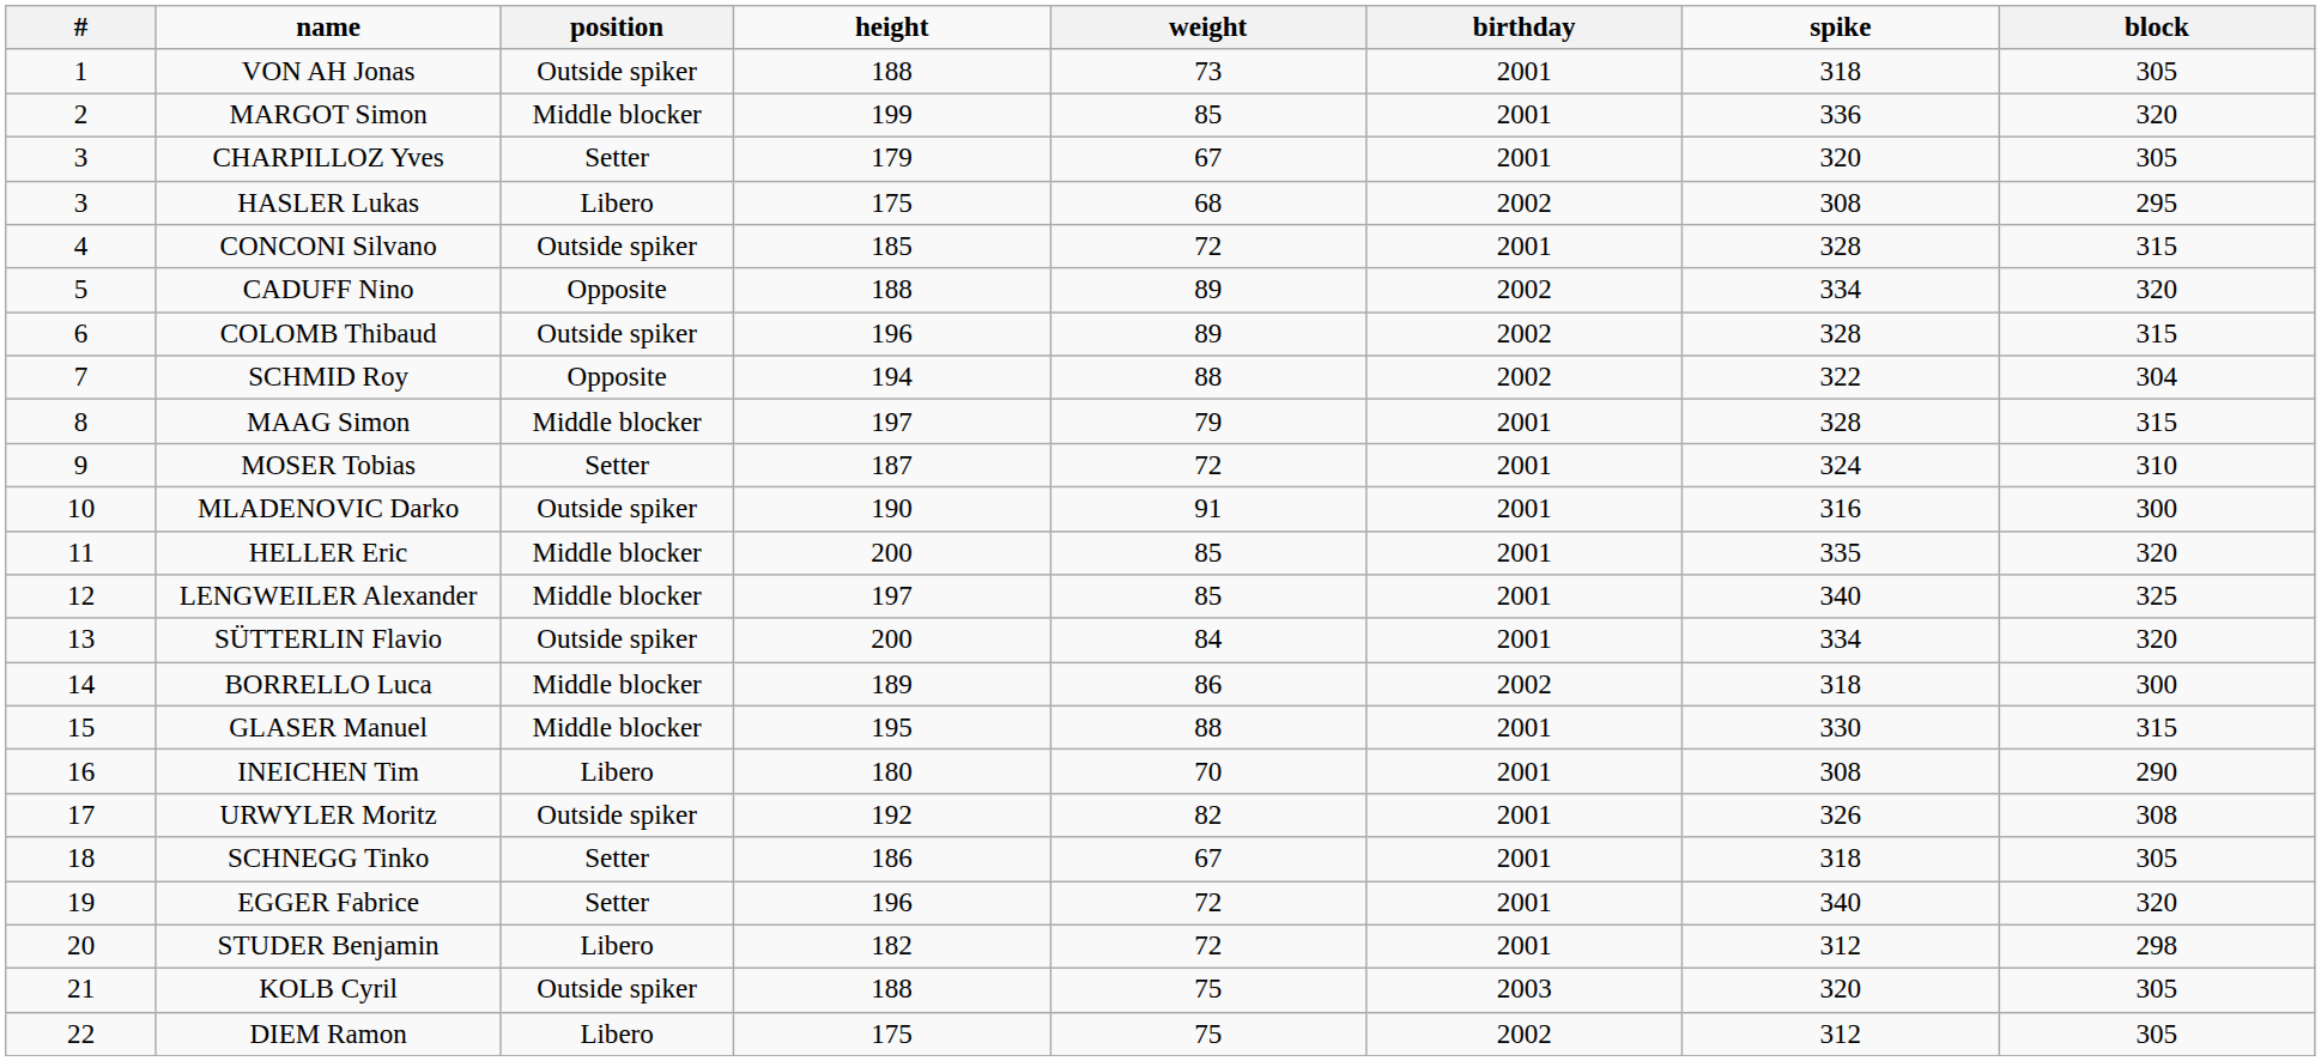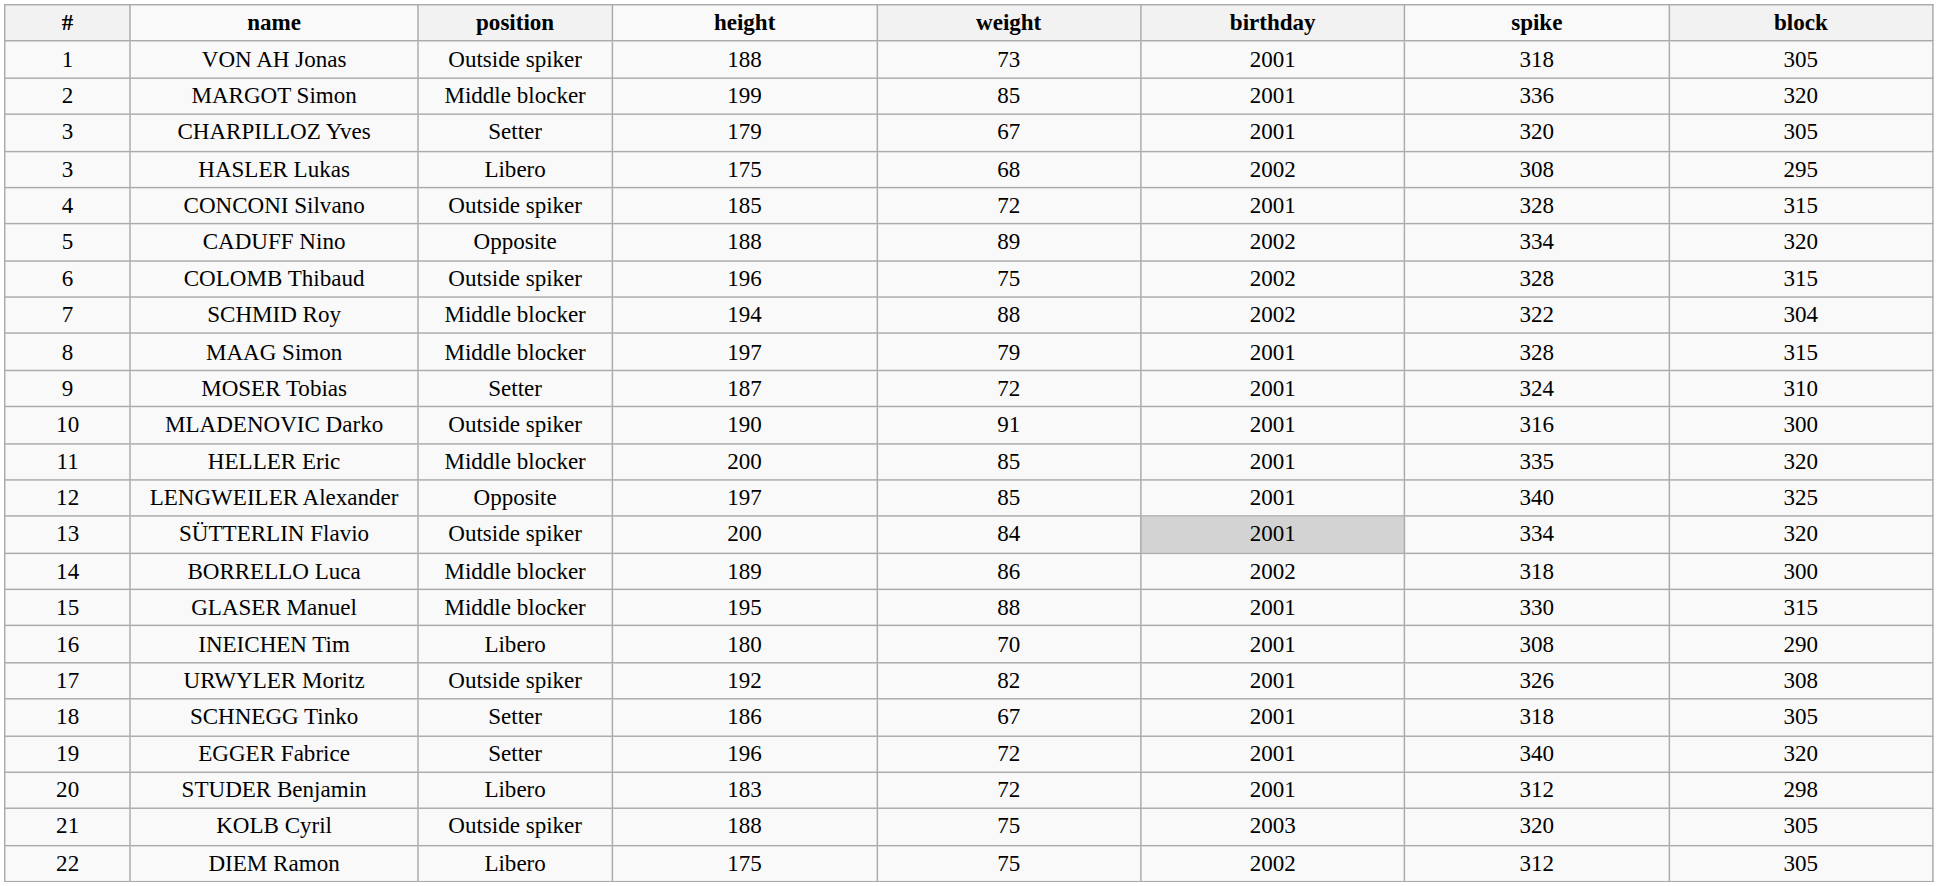 <table Class="wikitable sortable" style="text-align:center;">
 <tr>
 <th Style="width:5em">#</th>
 <td style="width:12em"><strong>name</strong></td>
 <th Style="width:8em"><strong>position</strong></th>
 <td style="width:11em"><strong>height</strong></td>
 <th Style="width:11em"><strong>weight</strong></th>
 <th Style="width:11em"><strong>birthday</strong></th>
 <td style="width:11em"><strong>spike</strong></td>
 <th Style="width:11em"><strong>block</strong></th>
 </tr>
 <tr>
 <td>1</td>
 <td>VON AH Jonas</td>
 <td>Outside spiker</td>
 <td>188</td>
 <td>73</td>
 <td>2001</td>
 <td>318</td>
 <td>305</td>
 </tr>
 <tr>
 <td>2</td>
 <td>MARGOT Simon</td>
 <td>Middle blocker</td>
 <td>199</td>
 <td>85</td>
 <td>2001</td>
 <td>336</td>
 <td>320</td>
 </tr>
 <tr>
 <td>3</td>
 <td>CHARPILLOZ Yves</td>
 <td>Setter</td>
 <td>179</td>
 <td>67</td>
 <td>2001</td>
 <td>320</td>
 <td>305</td>
 </tr>
 <tr>
 <td>3</td>
 <td>HASLER Lukas</td>
 <td>Libero</td>
 <td>175</td>
 <td>68</td>
 <td>2002</td>
 <td>308</td>
 <td>295</td>
 </tr>
 <tr>
 <td>4</td>
 <td>CONCONI Silvano</td>
 <td>Outside spiker</td>
 <td>185</td>
 <td>72</td>
 <td>2001</td>
 <td>328</td>
 <td>315</td>
 </tr>
 <tr>
 <td>5</td>
 <td>CADUFF Nino</td>
 <td>Opposite</td>
 <td>188</td>
 <td>89</td>
 <td>2002</td>
 <td>334</td>
 <td>320</td>
 </tr>
 <tr>
 <td>6</td>
 <td>COLOMB Thibaud</td>
 <td>Outside spiker</td>
 <td>196</td>
-<td>89</td>
+<td>75</td>
 <td>2002</td>
 <td>328</td>
 <td>315</td>
 </tr>
 <tr>
 <td>7</td>
 <td>SCHMID Roy</td>
-<td>Opposite</td>
+<td>Middle blocker</td>
 <td>194</td>
 <td>88</td>
 <td>2002</td>
 <td>322</td>
 <td>304</td>
 </tr>
 <tr>
 <td>8</td>
 <td>MAAG Simon</td>
 <td>Middle blocker</td>
 <td>197</td>
 <td>79</td>
 <td>2001</td>
 <td>328</td>
 <td>315</td>
 </tr>
 <tr>
 <td>9</td>
 <td>MOSER Tobias</td>
 <td>Setter</td>
 <td>187</td>
 <td>72</td>
 <td>2001</td>
 <td>324</td>
 <td>310</td>
 </tr>
 <tr>
 <td>10</td>
 <td>MLADENOVIC Darko</td>
 <td>Outside spiker</td>
 <td>190</td>
 <td>91</td>
 <td>2001</td>
 <td>316</td>
 <td>300</td>
 </tr>
 <tr>
 <td>11</td>
 <td>HELLER Eric</td>
 <td>Middle blocker</td>
 <td>200</td>
 <td>85</td>
 <td>2001</td>
 <td>335</td>
 <td>320</td>
 </tr>
 <tr>
 <td>12</td>
 <td>LENGWEILER Alexander</td>
-<td>Middle blocker</td>
+<td>Opposite</td>
 <td>197</td>
 <td>85</td>
 <td>2001</td>
 <td>340</td>
 <td>325</td>
 </tr>
 <tr>
 <td>13</td>
 <td>SÜTTERLIN Flavio</td>
 <td>Outside spiker</td>
 <td>200</td>
 <td>84</td>
-<td>2001</td>
+<td style="background: lightgrey;">2001</td>
 <td>334</td>
 <td>320</td>
 </tr>
 <tr>
 <td>14</td>
 <td>BORRELLO Luca</td>
 <td>Middle blocker</td>
 <td>189</td>
 <td>86</td>
 <td>2002</td>
 <td>318</td>
 <td>300</td>
 </tr>
 <tr>
 <td>15</td>
 <td>GLASER Manuel</td>
 <td>Middle blocker</td>
 <td>195</td>
 <td>88</td>
 <td>2001</td>
 <td>330</td>
 <td>315</td>
 </tr>
 <tr>
 <td>16</td>
 <td>INEICHEN Tim</td>
 <td>Libero</td>
 <td>180</td>
 <td>70</td>
 <td>2001</td>
 <td>308</td>
 <td>290</td>
 </tr>
 <tr>
 <td>17</td>
 <td>URWYLER Moritz</td>
 <td>Outside spiker</td>
 <td>192</td>
 <td>82</td>
 <td>2001</td>
 <td>326</td>
 <td>308</td>
 </tr>
 <tr>
 <td>18</td>
 <td>SCHNEGG Tinko</td>
 <td>Setter</td>
 <td>186</td>
 <td>67</td>
 <td>2001</td>
 <td>318</td>
 <td>305</td>
 </tr>
 <tr>
 <td>19</td>
 <td>EGGER Fabrice</td>
 <td>Setter</td>
 <td>196</td>
 <td>72</td>
 <td>2001</td>
 <td>340</td>
 <td>320</td>
 </tr>
 <tr>
 <td>20</td>
 <td>STUDER Benjamin</td>
 <td>Libero</td>
-<td>182</td>
+<td>183</td>
 <td>72</td>
 <td>2001</td>
 <td>312</td>
 <td>298</td>
 </tr>
 <tr>
 <td>21</td>
 <td>KOLB Cyril</td>
 <td>Outside spiker</td>
 <td>188</td>
 <td>75</td>
 <td>2003</td>
 <td>320</td>
 <td>305</td>
 </tr>
 <tr>
 <td>22</td>
 <td>DIEM Ramon</td>
 <td>Libero</td>
 <td>175</td>
 <td>75</td>
 <td>2002</td>
 <td>312</td>
 <td>305</td>
 </tr>
 <tr>
 </tr>
 </table>
